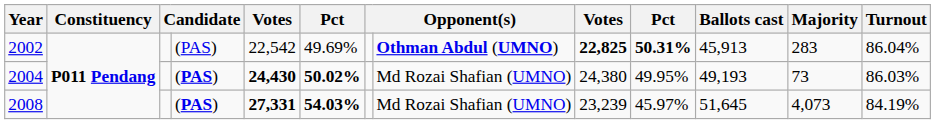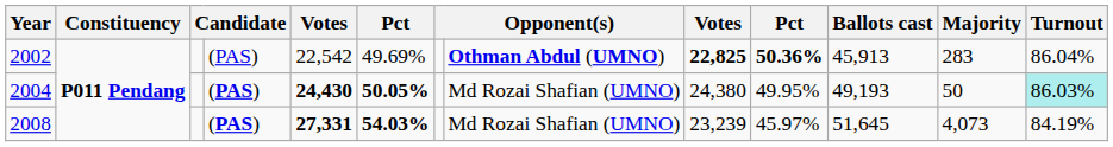 <table class="wikitable" style="margin:0.5em ; font-size:95%">
 <tr>
 <th>Year</th>
 <th>Constituency</th>
 <th colspan=2>Candidate</th>
 <th>Votes</th>
 <th>Pct</th>
 <th colspan=2>Opponent(s)</th>
 <th>Votes</th>
 <th>Pct</th>
 <th>Ballots cast</th>
 <th>Majority</th>
 <th>Turnout</th>
 </tr>
 <tr>
 <td><a href='#'>2002</a></td>
 <td rowspan=3><strong>P011 <a href='#'>Pendang</a></strong></td>
 <td></td>
 <td> (<a href='#'>PAS</a>)</td>
 <td align="right">22,542</td>
 <td>49.69%</td>
 <td></td>
 <td><strong><a href='#'>Othman Abdul</a></strong> (<a href='#'><strong>UMNO</strong></a>)</td>
 <td align="right"><strong>22,825</strong></td>
-<td><strong>50.31%</strong></td>
+<td><strong>50.36%</strong></td>
 <td>45,913</td>
 <td>283</td>
 <td>86.04%</td>
 </tr>
 <tr>
 <td><a href='#'>2004</a></td>
 <td></td>
 <td> (<a href='#'><strong>PAS</strong></a>)</td>
 <td align="right"><strong>24,430</strong></td>
-<td><strong>50.02%</strong></td>
+<td><strong>50.05%</strong></td>
 <td></td>
 <td>Md Rozai Shafian (<a href='#'>UMNO</a>)</td>
 <td align="right">24,380</td>
 <td>49.95%</td>
 <td>49,193</td>
-<td>73</td>
-<td>86.03%</td>
+<td>50</td>
+<td style="background: paleturquoise;">86.03%</td>
 </tr>
 <tr>
 <td><a href='#'>2008</a></td>
 <td></td>
 <td> (<a href='#'><strong>PAS</strong></a>)</td>
 <td align="right"><strong>27,331</strong></td>
 <td><strong>54.03%</strong></td>
 <td></td>
 <td>Md Rozai Shafian (<a href='#'>UMNO</a>)</td>
 <td align="right">23,239</td>
 <td>45.97%</td>
 <td>51,645</td>
 <td>4,073</td>
 <td>84.19%</td>
 </tr>
 </table>
